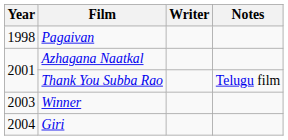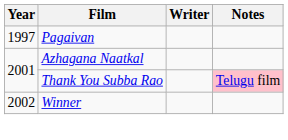 <table class="wikitable sortable">
 <tr>
 <th>Year</th>
 <th>Film</th>
 <th>Writer</th>
 <th class=unsortable>Notes</th>
 </tr>
 <tr>
-<td>1998</td>
+<td>1997</td>
 <td><em><a href='#'>Pagaivan</a></em></td>
 <td></td>
 <td></td>
 </tr>
 <tr>
 <td rowspan="2">2001</td>
 <td><em><a href='#'>Azhagana Naatkal</a></em></td>
 <td></td>
 <td></td>
 </tr>
 <tr>
 <td><em><a href='#'>Thank You Subba Rao</a></em></td>
 <td></td>
-<td><a href='#'>Telugu</a> film</td>
+<td style="background: pink;"><a href='#'>Telugu</a> film</td>
 </tr>
 <tr>
-<td>2003</td>
+<td>2002</td>
 <td><em><a href='#'>Winner</a></em></td>
 <td></td>
 <td></td>
 </tr>
-<tr>
-<td>2004</td>
-<td><em><a href='#'>Giri</a></em></td>
-<td></td>
-<td></td>
-</tr>
 </table>
